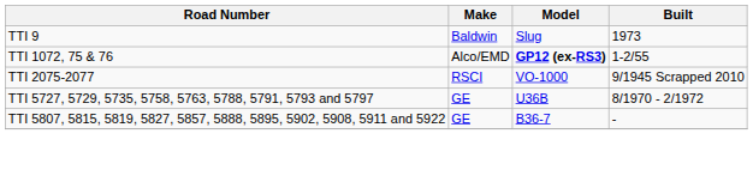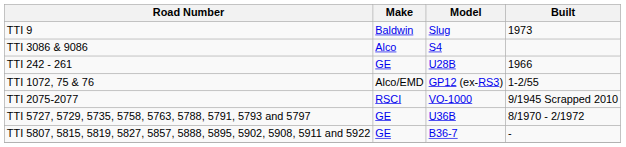 <table class="wikitable sortable">
 <tr>
 <th>Road Number</th>
 <th>Make</th>
 <th>Model</th>
 <th>Built</th>
 </tr>
 <tr>
 <td>TTI 9</td>
 <td><a href='#'>Baldwin</a></td>
 <td><a href='#'>Slug</a></td>
 <td>1973</td>
 </tr>
 <tr>
+<td>TTI 3086 & 9086</td>
+<td><a href='#'>Alco</a></td>
+<td><a href='#'>S4</a></td>
+<td></td>
+</tr>
+<tr>
+<td>TTI 242 - 261</td>
+<td><a href='#'>GE</a></td>
+<td><a href='#'>U28B</a></td>
+<td>1966</td>
+</tr>
+<tr>
 <td>TTI 1072, 75 & 76</td>
 <td>Alco/EMD</td>
-<td><strong><a href='#'>GP12</a> (ex-<a href='#'>RS3</a>)</strong></td>
+<td><a href='#'>GP12</a> (ex-<a href='#'>RS3</a>)</td>
 <td>1-2/55</td>
 </tr>
 <tr>
 <td>TTI 2075-2077</td>
 <td><a href='#'>RSCI</a></td>
 <td><a href='#'>VO-1000</a></td>
 <td>9/1945 Scrapped 2010</td>
 </tr>
 <tr>
 <td>TTI 5727, 5729, 5735, 5758, 5763, 5788, 5791, 5793 and 5797</td>
 <td><a href='#'>GE</a></td>
 <td><a href='#'>U36B</a></td>
 <td>8/1970 - 2/1972</td>
 </tr>
 <tr>
 <td>TTI 5807, 5815, 5819, 5827, 5857, 5888, 5895, 5902, 5908, 5911 and 5922</td>
 <td><a href='#'>GE</a></td>
 <td><a href='#'>B36-7</a></td>
 <td>-</td>
 </tr>
 <tr>
 </tr>
 </table>
